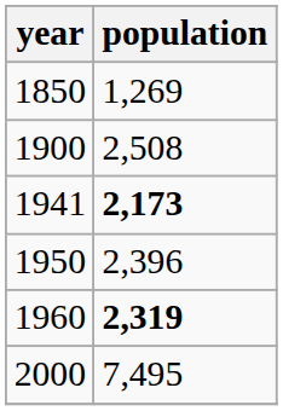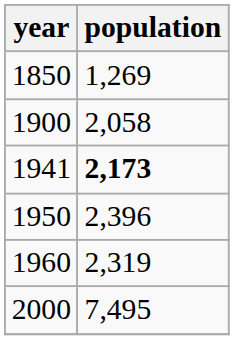 <table class="wikitable">
 <tr>
 <th>year</th>
 <th>population</th>
 </tr>
 <tr>
 <td>1850</td>
 <td>1,269</td>
 </tr>
 <tr>
 <td>1900</td>
-<td>2,508</td>
+<td>2,058</td>
 </tr>
 <tr>
 <td>1941</td>
 <td><strong>2,173</strong></td>
 </tr>
 <tr>
 <td>1950</td>
 <td>2,396</td>
 </tr>
 <tr>
 <td>1960</td>
-<td><strong>2,319</strong></td>
+<td>2,319</td>
 </tr>
 <tr>
 <td>2000</td>
 <td>7,495</td>
 </tr>
 <tr>
 </tr>
 </table>
